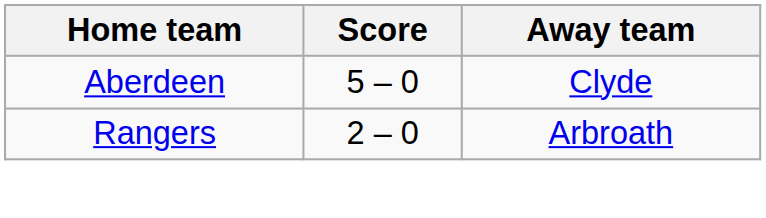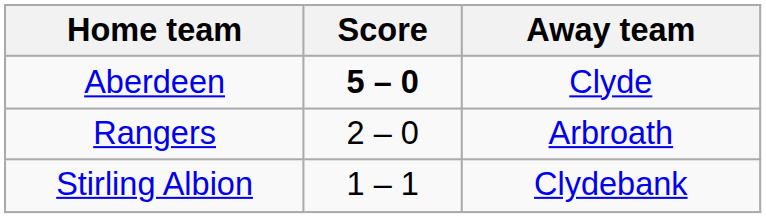 <table class="wikitable" style="text-align: center">
 <tr>
 <th width=140>Home team</th>
 <th width=70>Score</th>
 <th width=140>Away team</th>
 </tr>
 <tr>
 <td><a href='#'>Aberdeen</a></td>
-<td>5 – 0</td>
+<td><strong>5 – 0</strong></td>
 <td><a href='#'>Clyde</a></td>
 </tr>
 <tr>
 <td><a href='#'>Rangers</a></td>
 <td>2 – 0</td>
 <td><a href='#'>Arbroath</a></td>
 </tr>
+<tr>
+<td><a href='#'>Stirling Albion</a></td>
+<td>1 – 1</td>
+<td><a href='#'>Clydebank</a></td>
+</tr>
 </table>
